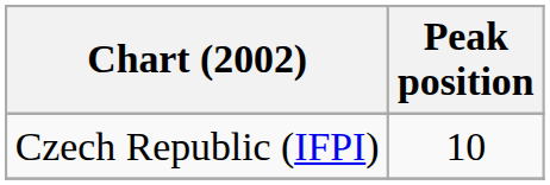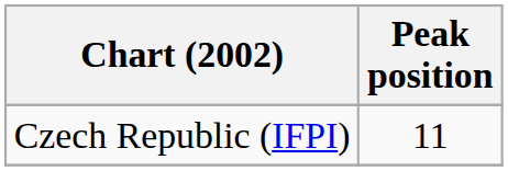 <table class="wikitable sortable">
 <tr>
 <th>Chart (2002)</th>
 <th>Peak<br>position</th>
 </tr>
 <tr>
 </tr>
 <tr>
 <td>Czech Republic (<a href='#'>IFPI</a>)</td>
-<td align="center">10</td>
+<td align="center">11</td>
 </tr>
 <tr>
 </tr>
 <tr>
 </tr>
 </table>
